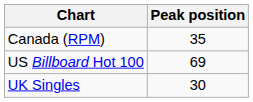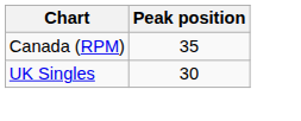 <table class="wikitable">
 <tr>
 <th>Chart</th>
 <th>Peak position</th>
 </tr>
 <tr>
 <td>Canada (<a href='#'>RPM</a>)</td>
 <td align="center">35</td>
 </tr>
 <tr>
-<td>US <a href='#'><em>Billboard</em> Hot 100</a></td>
-<td align="center">69</td>
-</tr>
-<tr>
 <td><a href='#'>UK Singles</a></td>
 <td align="center">30</td>
 </tr>
 </table>
